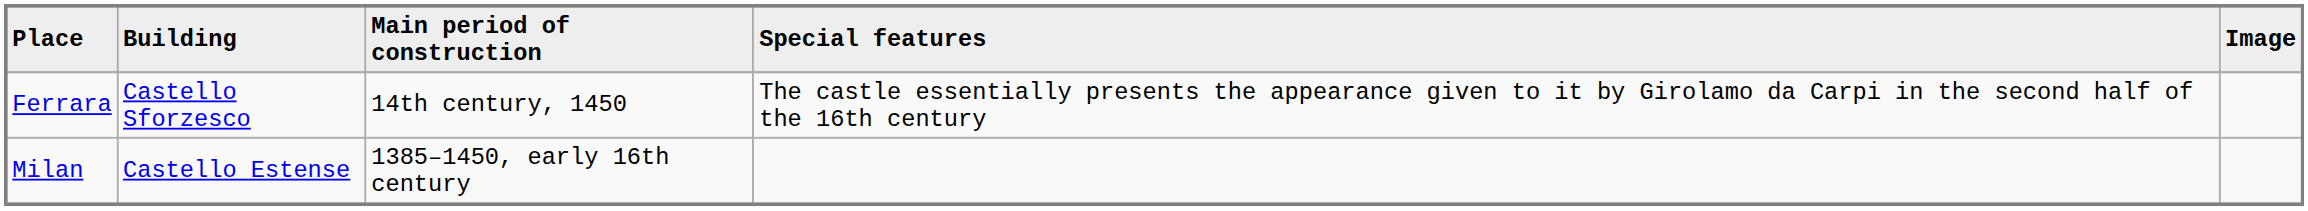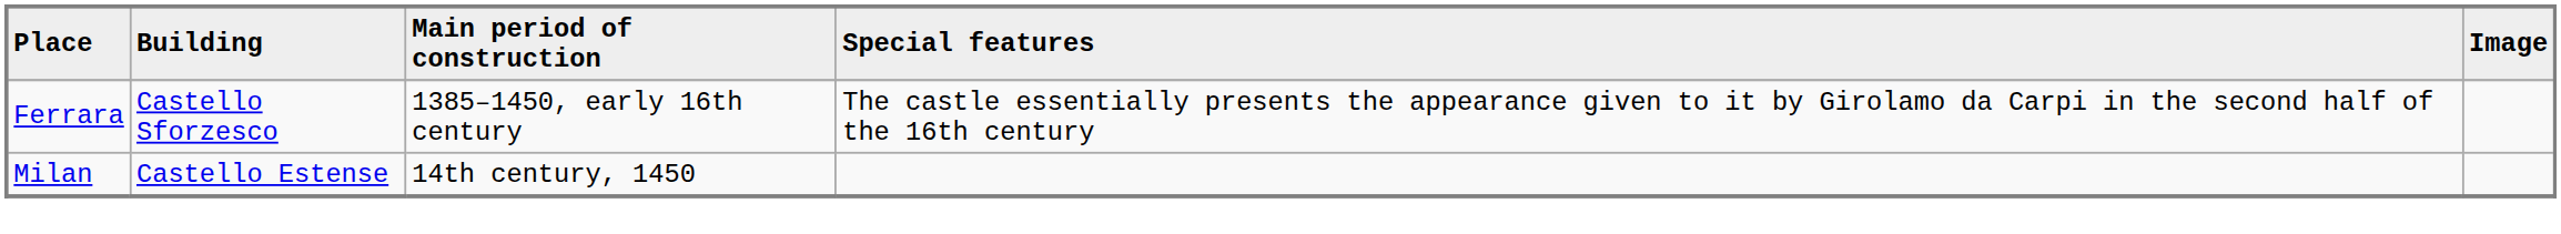 <table class="wikitable" style="border: 2px solid gray; border-collapse: collapse;" width="100%">
 <tr>
 <td bgcolor="#EEEEEE"><strong>Place</strong></td>
 <td bgcolor="#EEEEEE"><strong>Building</strong></td>
 <td bgcolor="#EEEEEE"><strong>Main period of construction</strong></td>
 <td bgcolor="#EEEEEE"><strong>Special features</strong></td>
 <td bgcolor="#EEEEEE"><strong>Image</strong></td>
 </tr>
 <tr>
 </tr>
 <tr>
 <td><a href='#'>Ferrara</a></td>
 <td><a href='#'>Castello Sforzesco</a></td>
-<td>14th century, 1450</td>
+<td>1385–1450, early 16th century</td>
 <td>The castle essentially presents the appearance given to it by Girolamo da Carpi in the second half of the 16th century</td>
 <td></td>
 </tr>
 <tr>
 <td><a href='#'>Milan</a></td>
 <td><a href='#'>Castello Estense</a></td>
-<td>1385–1450, early 16th century</td>
+<td>14th century, 1450</td>
 <td></td>
 <td></td>
 </tr>
 <tr>
 </tr>
 </table>
